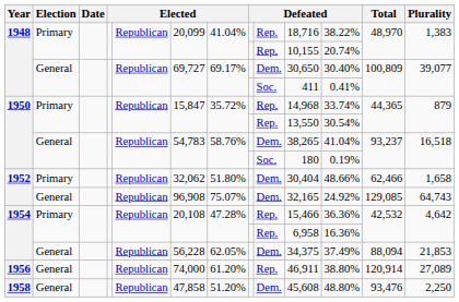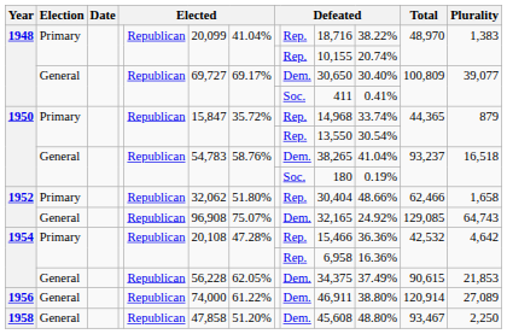 <table class=wikitable>
 <tr>
 <th>Year</th>
 <th>Election</th>
 <th>Date</th>
 <th ! colspan="4">Elected</th>
 <th ! colspan="4">Defeated</th>
 <th>Total</th>
 <th>Plurality</th>
 </tr>
 <tr>
 <th rowspan="4" valign="top"><a href='#'>1948</a></th>
 <td rowspan="2" valign="top">Primary</td>
 <td rowspan="2" valign="top"></td>
 <td rowspan="2" valign="top"></td>
 <td rowspan="2" valign="top" ><a href='#'>Republican</a></td>
 <td rowspan="2" valign="top" align="right">20,099</td>
 <td rowspan="2" valign="top" align="right">41.04%</td>
 <td valign="top"></td>
 <td valign="top" ><a href='#'>Rep.</a></td>
 <td valign="top" align="right">18,716</td>
 <td valign="top" align="right">38.22%</td>
 <td rowspan="2" valign="top" align="right">48,970</td>
 <td rowspan="2" valign="top" align="right">1,383</td>
 </tr>
 <tr>
 <td valign="top"></td>
 <td valign="top" ><a href='#'>Rep.</a></td>
 <td valign="top" align="right">10,155</td>
 <td valign="top" align="right">20.74%</td>
 </tr>
 <tr>
 <td rowspan="2" valign="top">General</td>
 <td rowspan="2" valign="top"></td>
 <td rowspan="2" valign="top"></td>
 <td rowspan="2" valign="top" ><a href='#'>Republican</a></td>
 <td rowspan="2" valign="top" align="right">69,727</td>
 <td rowspan="2" valign="top" align="right">69.17%</td>
 <td valign="top"></td>
 <td valign="top" ><a href='#'>Dem.</a></td>
 <td valign="top" align="right">30,650</td>
 <td valign="top" align="right">30.40%</td>
 <td rowspan="2" valign="top" align="right">100,809</td>
 <td rowspan="2" valign="top" align="right">39,077</td>
 </tr>
 <tr>
 <td valign="top"></td>
 <td valign="top" ><a href='#'>Soc.</a></td>
 <td valign="top" align="right">411</td>
 <td valign="top" align="right">0.41%</td>
 </tr>
 <tr>
 <th rowspan="4" valign="top"><a href='#'>1950</a></th>
 <td rowspan="2" valign="top">Primary</td>
 <td rowspan="2" valign="top"></td>
 <td rowspan="2" valign="top"></td>
 <td rowspan="2" valign="top" ><a href='#'>Republican</a></td>
 <td rowspan="2" valign="top" align="right">15,847</td>
 <td rowspan="2" valign="top" align="right">35.72%</td>
 <td valign="top"></td>
 <td valign="top" ><a href='#'>Rep.</a></td>
 <td valign="top" align="right">14,968</td>
 <td valign="top" align="right">33.74%</td>
 <td rowspan="2" valign="top" align="right">44,365</td>
 <td rowspan="2" valign="top" align="right">879</td>
 </tr>
 <tr>
 <td valign="top"></td>
 <td valign="top" ><a href='#'>Rep.</a></td>
 <td valign="top" align="right">13,550</td>
 <td valign="top" align="right">30.54%</td>
 </tr>
 <tr>
 <td rowspan="2" valign="top">General</td>
 <td rowspan="2" valign="top"></td>
 <td rowspan="2" valign="top"></td>
 <td rowspan="2" valign="top" ><a href='#'>Republican</a></td>
 <td rowspan="2" valign="top" align="right">54,783</td>
 <td rowspan="2" valign="top" align="right">58.76%</td>
 <td valign="top"></td>
 <td valign="top" ><a href='#'>Dem.</a></td>
 <td valign="top" align="right">38,265</td>
 <td valign="top" align="right">41.04%</td>
 <td rowspan="2" valign="top" align="right">93,237</td>
 <td rowspan="2" valign="top" align="right">16,518</td>
 </tr>
 <tr>
 <td valign="top"></td>
 <td valign="top" ><a href='#'>Soc.</a></td>
 <td valign="top" align="right">180</td>
 <td valign="top" align="right">0.19%</td>
 </tr>
 <tr>
 <th rowspan="2" valign="top"><a href='#'>1952</a></th>
 <td valign="top">Primary</td>
 <td valign="top"></td>
 <td valign="top"></td>
 <td valign="top" ><a href='#'>Republican</a></td>
 <td valign="top" align="right">32,062</td>
 <td valign="top" align="right">51.80%</td>
 <td valign="top"></td>
-<td valign="top" ><a href='#'>Dem.</a></td>
+<td valign="top" ><a href='#'>Rep.</a></td>
 <td valign="top" align="right">30,404</td>
 <td valign="top" align="right">48.66%</td>
 <td valign="top" align="right">62,466</td>
 <td valign="top" align="right">1,658</td>
 </tr>
 <tr>
 <td valign="top">General</td>
 <td valign="top"></td>
 <td valign="top"></td>
 <td valign="top" ><a href='#'>Republican</a></td>
 <td valign="top" align="right">96,908</td>
 <td valign="top" align="right">75.07%</td>
 <td valign="top"></td>
 <td valign="top" ><a href='#'>Dem.</a></td>
 <td valign="top" align="right">32,165</td>
 <td valign="top" align="right">24.92%</td>
 <td valign="top" align="right">129,085</td>
 <td valign="top" align="right">64,743</td>
 </tr>
 <tr>
 <th rowspan="3" valign="top"><a href='#'>1954</a></th>
 <td rowspan="2" valign="top">Primary</td>
 <td rowspan="2" valign="top"></td>
 <td rowspan="2" valign="top"></td>
 <td rowspan="2" valign="top" ><a href='#'>Republican</a></td>
 <td rowspan="2" valign="top" align="right">20,108</td>
 <td rowspan="2" valign="top" align="right">47.28%</td>
 <td valign="top"></td>
 <td valign="top" ><a href='#'>Rep.</a></td>
 <td valign="top" align="right">15,466</td>
 <td valign="top" align="right">36.36%</td>
 <td rowspan="2" valign="top" align="right">42,532</td>
 <td rowspan="2" valign="top" align="right">4,642</td>
 </tr>
 <tr>
 <td valign="top"></td>
 <td valign="top" ><a href='#'>Rep.</a></td>
 <td valign="top" align="right">6,958</td>
 <td valign="top" align="right">16.36%</td>
 </tr>
 <tr>
 <td valign="top">General</td>
 <td valign="top"></td>
 <td valign="top"></td>
 <td valign="top" ><a href='#'>Republican</a></td>
 <td valign="top" align="right">56,228</td>
 <td valign="top" align="right">62.05%</td>
 <td valign="top"></td>
 <td valign="top" ><a href='#'>Dem.</a></td>
 <td valign="top" align="right">34,375</td>
 <td valign="top" align="right">37.49%</td>
-<td valign="top" align="right">88,094</td>
+<td valign="top" align="right">90,615</td>
 <td valign="top" align="right">21,853</td>
 </tr>
 <tr>
 <th valign="top"><a href='#'>1956</a></th>
 <td valign="top">General</td>
 <td valign="top"></td>
 <td valign="top"></td>
 <td valign="top" ><a href='#'>Republican</a></td>
 <td valign="top" align="right">74,000</td>
-<td valign="top" align="right">61.20%</td>
+<td valign="top" align="right">61.22%</td>
 <td valign="top"></td>
-<td valign="top" ><a href='#'>Rep.</a></td>
+<td valign="top" ><a href='#'>Dem.</a></td>
 <td valign="top" align="right">46,911</td>
 <td valign="top" align="right">38.80%</td>
 <td valign="top" align="right">120,914</td>
 <td valign="top" align="right">27,089</td>
 </tr>
 <tr>
 <th valign="top"><a href='#'>1958</a></th>
 <td valign="top">General</td>
 <td valign="top"></td>
 <td valign="top"></td>
 <td valign="top" ><a href='#'>Republican</a></td>
 <td valign="top" align="right">47,858</td>
 <td valign="top" align="right">51.20%</td>
 <td valign="top"></td>
 <td valign="top" ><a href='#'>Dem.</a></td>
 <td valign="top" align="right">45,608</td>
 <td valign="top" align="right">48.80%</td>
-<td valign="top" align="right">93,476</td>
+<td valign="top" align="right">93,467</td>
 <td valign="top" align="right">2,250</td>
 </tr>
 </table>
